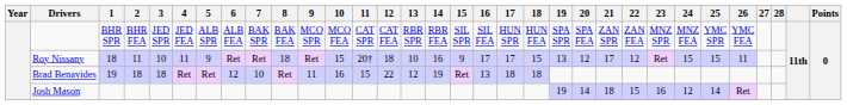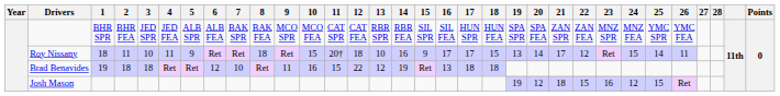 <table class="wikitable" style="text-align:center; font-size:85%">
 <tr>
 <th>Year</th>
 <th>Drivers</th>
 <th>1</th>
 <th>2</th>
 <th>3</th>
 <th>4</th>
 <th>5</th>
 <th>6</th>
 <th>7</th>
 <th>8</th>
 <th>9</th>
 <th>10</th>
 <th>11</th>
 <th>12</th>
 <th>13</th>
 <th>14</th>
 <th>15</th>
 <th>16</th>
 <th>17</th>
 <th>18</th>
 <th>19</th>
 <th>20</th>
 <th>21</th>
 <th>22</th>
 <th>23</th>
 <th>24</th>
 <th>25</th>
 <th>26</th>
 <th>27</th>
 <th>28</th>
 <th></th>
 <th>Points</th>
 </tr>
 <tr>
 <th rowspan=4></th>
 <td></td>
 <td><a href='#'>BHR<br>SPR</a></td>
 <td><a href='#'>BHR<br>FEA</a></td>
 <td><a href='#'>JED<br>SPR</a></td>
 <td><a href='#'>JED<br>FEA</a></td>
 <td><a href='#'>ALB<br>SPR</a></td>
 <td><a href='#'>ALB<br>FEA</a></td>
 <td><a href='#'>BAK<br>SPR</a></td>
 <td><a href='#'>BAK<br>FEA</a></td>
 <td><a href='#'>MCO<br>SPR</a></td>
 <td><a href='#'>MCO<br>FEA</a></td>
 <td><a href='#'>CAT<br>SPR</a></td>
 <td><a href='#'>CAT<br>FEA</a></td>
 <td><a href='#'>RBR<br>SPR</a></td>
 <td><a href='#'>RBR<br>FEA</a></td>
 <td><a href='#'>SIL<br>SPR</a></td>
 <td><a href='#'>SIL<br>FEA</a></td>
 <td><a href='#'>HUN<br>SPR</a></td>
 <td><a href='#'>HUN<br>FEA</a></td>
 <td><a href='#'>SPA<br>SPR</a></td>
 <td><a href='#'>SPA<br>FEA</a></td>
 <td><a href='#'>ZAN<br>SPR</a></td>
 <td><a href='#'>ZAN<br>FEA</a></td>
 <td><a href='#'>MNZ<br>SPR</a></td>
 <td><a href='#'>MNZ<br>FEA</a></td>
 <td><a href='#'>YMC<br>SPR</a></td>
 <td><a href='#'>YMC<br>FEA</a></td>
 <td></td>
 <td></td>
 <th rowspan=4 style="background:#;">11th</th>
 <th rowspan=4 style="background:#;">0</th>
 </tr>
 <tr>
 <td align=left nowrap> <a href='#'>Roy Nissany</a></td>
 <td style="background:#CFCFFF;">18</td>
 <td style="background:#CFCFFF;">11</td>
 <td style="background:#CFCFFF;">10</td>
 <td style="background:#CFCFFF;">11</td>
 <td style="background:#CFCFFF;">9</td>
 <td style="background:#EFCFFF;">Ret</td>
 <td style="background:#EFCFFF;">Ret</td>
 <td style="background:#CFCFFF;">18</td>
 <td style="background:#EFCFFF;">Ret</td>
 <td style="background:#CFCFFF;">15</td>
 <td style="background:#CFCFFF;">20†</td>
 <td style="background:#CFCFFF;">18</td>
 <td style="background:#CFCFFF;">10</td>
 <td style="background:#CFCFFF;">16</td>
 <td style="background:#CFCFFF;">9</td>
 <td style="background:#CFCFFF;">17</td>
 <td style="background:#CFCFFF;">17</td>
 <td style="background:#CFCFFF;">15</td>
 <td style="background:#CFCFFF;">13</td>
-<td style="background:#CFCFFF;">12</td>
+<td style="background:#CFCFFF;">14</td>
 <td style="background:#CFCFFF;">17</td>
 <td style="background:#CFCFFF;">12</td>
 <td style="background:#EFCFFF;">Ret</td>
 <td style="background:#CFCFFF;">15</td>
-<td style="background:#CFCFFF;">15</td>
+<td style="background:#CFCFFF;">14</td>
 <td style="background:#CFCFFF;">11</td>
 <td></td>
 <td></td>
 </tr>
 <tr>
 <td align=left nowrap> <a href='#'>Brad Benavides</a></td>
 <td style="background:#CFCFFF;">19</td>
 <td style="background:#CFCFFF;">18</td>
 <td style="background:#CFCFFF;">18</td>
 <td style="background:#EFCFFF;">Ret</td>
 <td style="background:#EFCFFF;">Ret</td>
 <td style="background:#CFCFFF;">12</td>
 <td style="background:#CFCFFF;">10</td>
 <td style="background:#EFCFFF;">Ret</td>
 <td style="background:#CFCFFF;">11</td>
 <td style="background:#CFCFFF;">16</td>
 <td style="background:#CFCFFF;">15</td>
 <td style="background:#CFCFFF;">22</td>
 <td style="background:#CFCFFF;">12</td>
 <td style="background:#CFCFFF;">19</td>
 <td style="background:#EFCFFF;">Ret</td>
 <td style="background:#CFCFFF;">13</td>
 <td style="background:#CFCFFF;">18</td>
 <td style="background:#CFCFFF;">18</td>
 <td></td>
 <td></td>
 <td></td>
 <td></td>
 <td></td>
 <td></td>
 <td></td>
 <td></td>
 <td></td>
 <td></td>
 </tr>
 <tr>
 <td align=left nowrap> <a href='#'>Josh Mason</a></td>
 <td></td>
 <td></td>
 <td></td>
 <td></td>
 <td></td>
 <td></td>
 <td></td>
 <td></td>
 <td></td>
 <td></td>
 <td></td>
 <td></td>
 <td></td>
 <td></td>
 <td></td>
 <td></td>
 <td></td>
 <td></td>
 <td STYLE="background:#CFCFFF;">19</td>
-<td style="background:#CFCFFF;">14</td>
+<td style="background:#CFCFFF;">12</td>
 <td style="background:#CFCFFF;">18</td>
 <td style="background:#CFCFFF;">15</td>
 <td style="background:#CFCFFF;">16</td>
 <td style="background:#CFCFFF;">12</td>
-<td style="background:#CFCFFF;">14</td>
+<td style="background:#CFCFFF;">15</td>
 <td style="background:#EFCFFF;">Ret</td>
 <td></td>
 <td></td>
 </tr>
 </table>
